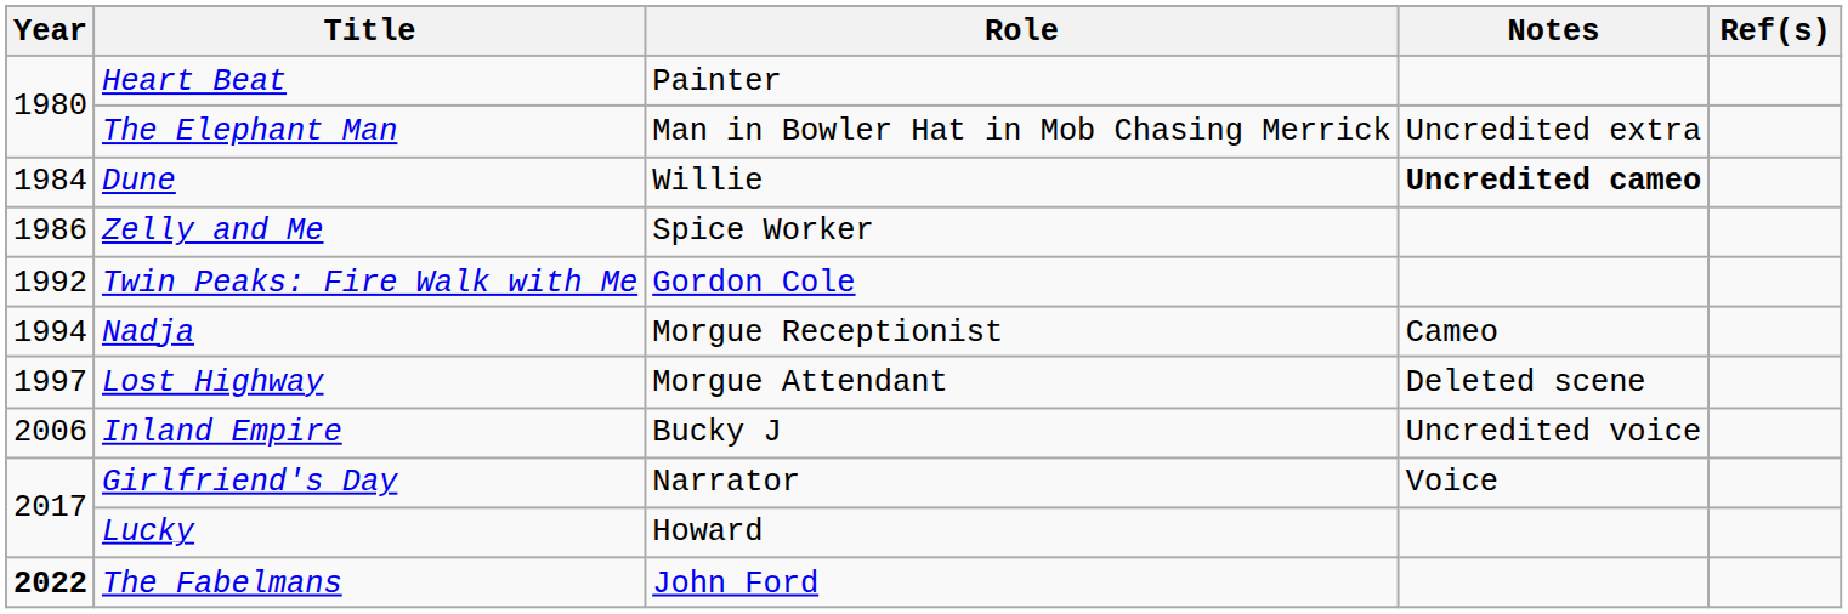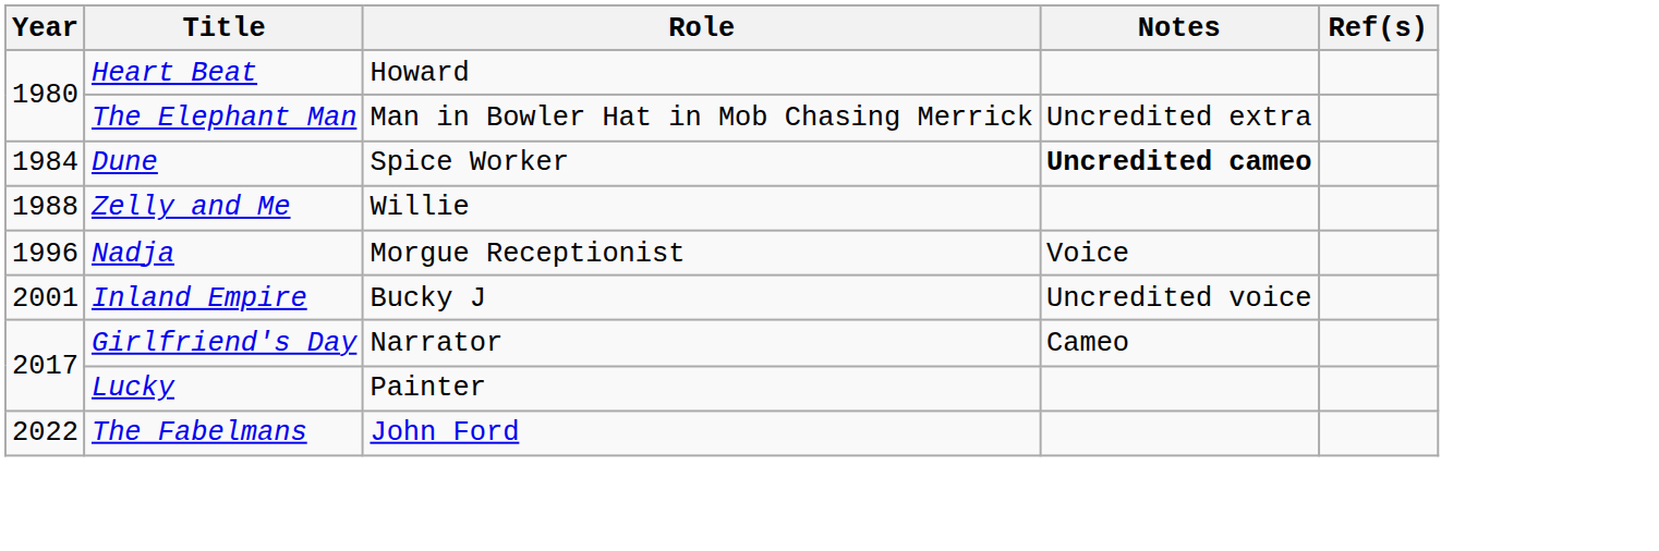 <table class="wikitable plainrowheaders">
 <tr>
 <th scope="col">Year</th>
 <th scope="col">Title</th>
 <th scope="col">Role</th>
 <th scope="col">Notes</th>
 <th scope="col" style="width:50px;">Ref(s)</th>
 </tr>
 <tr>
 <td rowspan=2>1980</td>
 <td><em><a href='#'>Heart Beat</a></em></td>
-<td>Painter</td>
+<td>Howard</td>
 <td></td>
 <td style="text-align:center;"></td>
 </tr>
 <tr>
 <td><em><a href='#'>The Elephant Man</a></em></td>
 <td>Man in Bowler Hat in Mob Chasing Merrick</td>
 <td>Uncredited extra</td>
 <td></td>
 </tr>
 <tr>
 <td>1984</td>
 <td><em><a href='#'>Dune</a></em></td>
-<td>Willie</td>
+<td>Spice Worker</td>
 <td><strong>Uncredited cameo</strong></td>
 <td style="text-align:center;"></td>
 </tr>
 <tr>
-<td>1986</td>
+<td>1988</td>
 <td><em><a href='#'>Zelly and Me</a></em></td>
-<td>Spice Worker</td>
+<td>Willie</td>
 <td></td>
 <td style="text-align:center;"></td>
 </tr>
 <tr>
-<td>1992</td>
-<td><em><a href='#'>Twin Peaks: Fire Walk with Me</a></em></td>
-<td><a href='#'>Gordon Cole</a></td>
-<td></td>
+<td>1996</td>
+<td><em><a href='#'>Nadja</a></em></td>
+<td>Morgue Receptionist</td>
+<td>Voice</td>
 <td style="text-align:center;"></td>
 </tr>
 <tr>
-<td>1994</td>
-<td><em><a href='#'>Nadja</a></em></td>
-<td>Morgue Receptionist</td>
-<td>Cameo</td>
-<td style="text-align:center;"></td>
-</tr>
-<tr>
-<td>1997</td>
-<td><em><a href='#'>Lost Highway</a></em></td>
-<td>Morgue Attendant</td>
-<td>Deleted scene</td>
-<td></td>
-</tr>
-<tr>
-<td>2006</td>
+<td>2001</td>
 <td><em><a href='#'>Inland Empire</a></em></td>
 <td>Bucky J</td>
 <td>Uncredited voice</td>
 <td style="text-align:center;"></td>
 </tr>
 <tr>
 <td rowspan="2">2017</td>
 <td><em><a href='#'>Girlfriend's Day</a></em></td>
 <td>Narrator</td>
-<td>Voice</td>
+<td>Cameo</td>
 <td style="text-align:center;"></td>
 </tr>
 <tr>
 <td><em><a href='#'>Lucky</a></em></td>
-<td>Howard</td>
+<td>Painter</td>
 <td></td>
 <td style="text-align:center;"></td>
 </tr>
 <tr>
-<td><strong>2022</strong></td>
+<td>2022</td>
 <td><em><a href='#'>The Fabelmans</a></em></td>
 <td><a href='#'>John Ford</a></td>
 <td></td>
 <td></td>
 </tr>
 </table>
